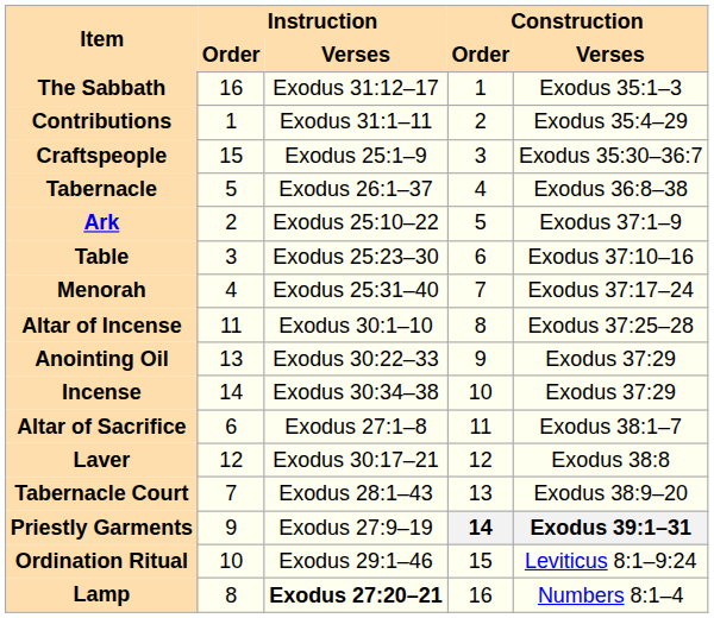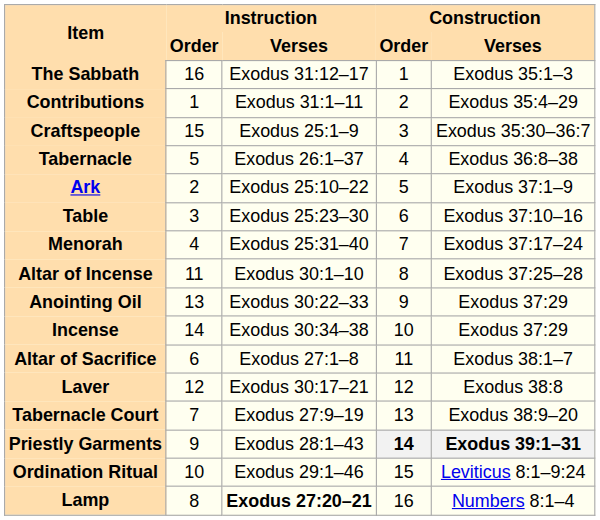 <table class="wikitable" style="text-align:center; background:Ivory;">
 <tr>
 <th style="border:1px white; background:Navajowhite;" rowspan=2>Item</th>
 <th style="border:1px white; background:Navajowhite;" colspan=2>Instruction</th>
 <th style="border:1px white; background:Navajowhite;" colspan=2>Construction</th>
 </tr>
 <tr>
 <th style="border:1px white; background:Navajowhite;">Order</th>
 <th style="border:1px white; background:Navajowhite;">Verses</th>
 <th style="border:1px white; background:Navajowhite;">Order</th>
 <th style="border:1px white; background:Navajowhite;">Verses</th>
 </tr>
 <tr>
 <th style="border:1px white; background:Navajowhite;">The Sabbath</th>
 <td>16</td>
 <td>Exodus 31:12–17</td>
 <td>1</td>
 <td>Exodus 35:1–3</td>
 </tr>
 <tr>
 <th style="border:1px white; background:Navajowhite;">Contributions</th>
 <td>1</td>
 <td>Exodus 31:1–11</td>
 <td>2</td>
 <td>Exodus 35:4–29</td>
 </tr>
 <tr>
 <th style="border:1px white; background:Navajowhite;">Craftspeople</th>
 <td>15</td>
 <td>Exodus 25:1–9</td>
 <td>3</td>
 <td>Exodus 35:30–36:7</td>
 </tr>
 <tr>
 <th style="border:1px white; background:Navajowhite;">Tabernacle</th>
 <td>5</td>
 <td>Exodus 26:1–37</td>
 <td>4</td>
 <td>Exodus 36:8–38</td>
 </tr>
 <tr>
 <th style="border:1px white; background:Navajowhite;"><a href='#'>Ark</a></th>
 <td>2</td>
 <td>Exodus 25:10–22</td>
 <td>5</td>
 <td>Exodus 37:1–9</td>
 </tr>
 <tr>
 <th style="border:1px white; background:Navajowhite;">Table</th>
 <td>3</td>
 <td>Exodus 25:23–30</td>
 <td>6</td>
 <td>Exodus 37:10–16</td>
 </tr>
 <tr>
 <th style="border:1px white; background:Navajowhite;">Menorah</th>
 <td>4</td>
 <td>Exodus 25:31–40</td>
 <td>7</td>
 <td>Exodus 37:17–24</td>
 </tr>
 <tr>
 <th style="border:1px white; background:Navajowhite;">Altar of Incense</th>
 <td>11</td>
 <td>Exodus 30:1–10</td>
 <td>8</td>
 <td>Exodus 37:25–28</td>
 </tr>
 <tr>
 <th style="border:1px white; background:Navajowhite;">Anointing Oil</th>
 <td>13</td>
 <td>Exodus 30:22–33</td>
 <td>9</td>
 <td>Exodus 37:29</td>
 </tr>
 <tr>
 <th style="border:1px white; background:Navajowhite;">Incense</th>
 <td>14</td>
 <td>Exodus 30:34–38</td>
 <td>10</td>
 <td>Exodus 37:29</td>
 </tr>
 <tr>
 <th style="border:1px white; background:Navajowhite;">Altar of Sacrifice</th>
 <td>6</td>
 <td>Exodus 27:1–8</td>
 <td>11</td>
 <td>Exodus 38:1–7</td>
 </tr>
 <tr>
 <th style="border:1px white; background:Navajowhite;">Laver</th>
 <td>12</td>
 <td>Exodus 30:17–21</td>
 <td>12</td>
 <td>Exodus 38:8</td>
 </tr>
 <tr>
 <th style="border:1px white; background:Navajowhite;">Tabernacle Court</th>
 <td>7</td>
-<td>Exodus 28:1–43</td>
+<td>Exodus 27:9–19</td>
 <td>13</td>
 <td>Exodus 38:9–20</td>
 </tr>
 <tr>
 <th style="border:1px white; background:Navajowhite;">Priestly Garments</th>
 <td>9</td>
-<td>Exodus 27:9–19</td>
+<td>Exodus 28:1–43</td>
 <th>14</th>
 <th>Exodus 39:1–31</th>
 </tr>
 <tr>
 <th style="border:1px white; background:Navajowhite;">Ordination Ritual</th>
 <td>10</td>
 <td>Exodus 29:1–46</td>
 <td>15</td>
 <td><a href='#'>Leviticus</a> 8:1–9:24</td>
 </tr>
 <tr>
 <th style="border:1px white; background:Navajowhite;">Lamp</th>
 <td>8</td>
 <td><strong>Exodus 27:20–21</strong></td>
 <td>16</td>
 <td><a href='#'>Numbers</a> 8:1–4</td>
 </tr>
 </table>
